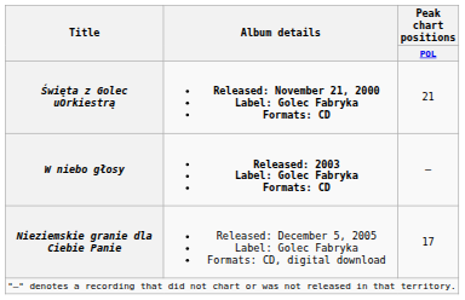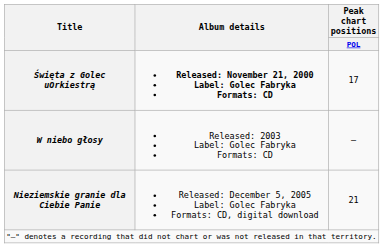 <table class="wikitable plainrowheaders" style="text-align:center;">
 <tr>
 <th scope="col" rowspan="2" style="width:15em;">Title</th>
 <th scope="col" rowspan="2">Album details</th>
 <th scope="col" colspan="1">Peak chart positions</th>
 </tr>
 <tr>
 <th scope="col" style="width:3em;font-size:90%;"><a href='#'>POL</a><br></th>
 </tr>
 <tr>
 <th scope="row"><em>Święta z Golec uOrkiestrą</em></th>
 <td><strong><br><ul><li>Released: November 21, 2000</li><li>Label: Golec Fabryka</li><li>Formats: CD</li></ul></strong></td>
-<td>21</td>
+<td>17</td>
 </tr>
 <tr>
 <th scope="row"><em>W niebo głosy</em></th>
-<td><strong><br><ul><li>Released: 2003</li><li>Label: Golec Fabryka</li><li>Formats: CD</li></ul></strong></td>
+<td><br><ul><li>Released: 2003</li><li>Label: Golec Fabryka</li><li>Formats: CD</li></ul></td>
 <td>—</td>
 </tr>
 <tr>
 <th scope="row"><em>Nieziemskie granie dla Ciebie Panie</em></th>
 <td><br><ul><li>Released: December 5, 2005</li><li>Label: Golec Fabryka</li><li>Formats: CD, digital download</li></ul></td>
-<td>17</td>
+<td>21</td>
 </tr>
 <tr>
 <td colspan="20" style="font-size:90%">"—" denotes a recording that did not chart or was not released in that territory.</td>
 </tr>
 </table>
